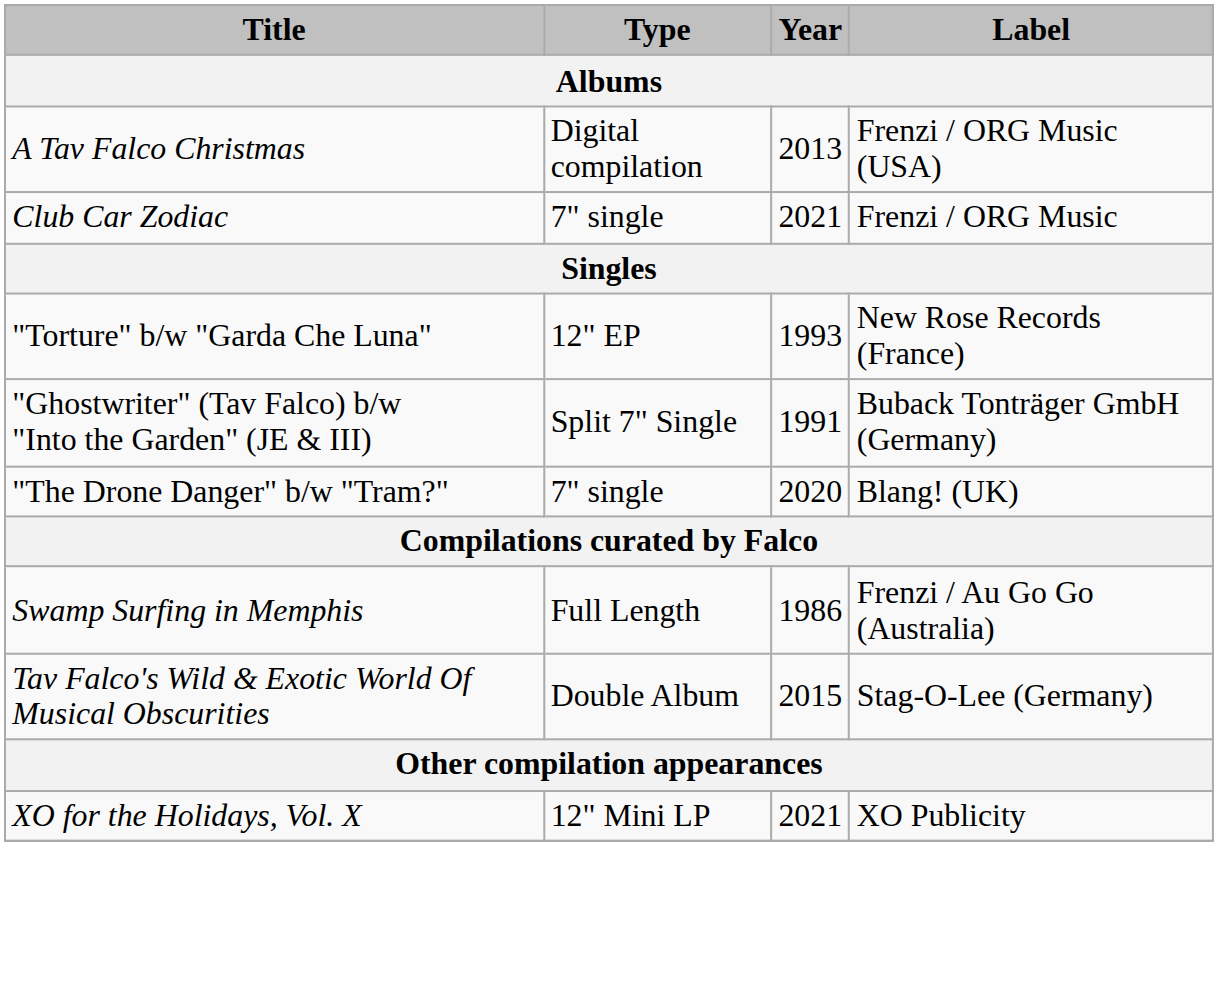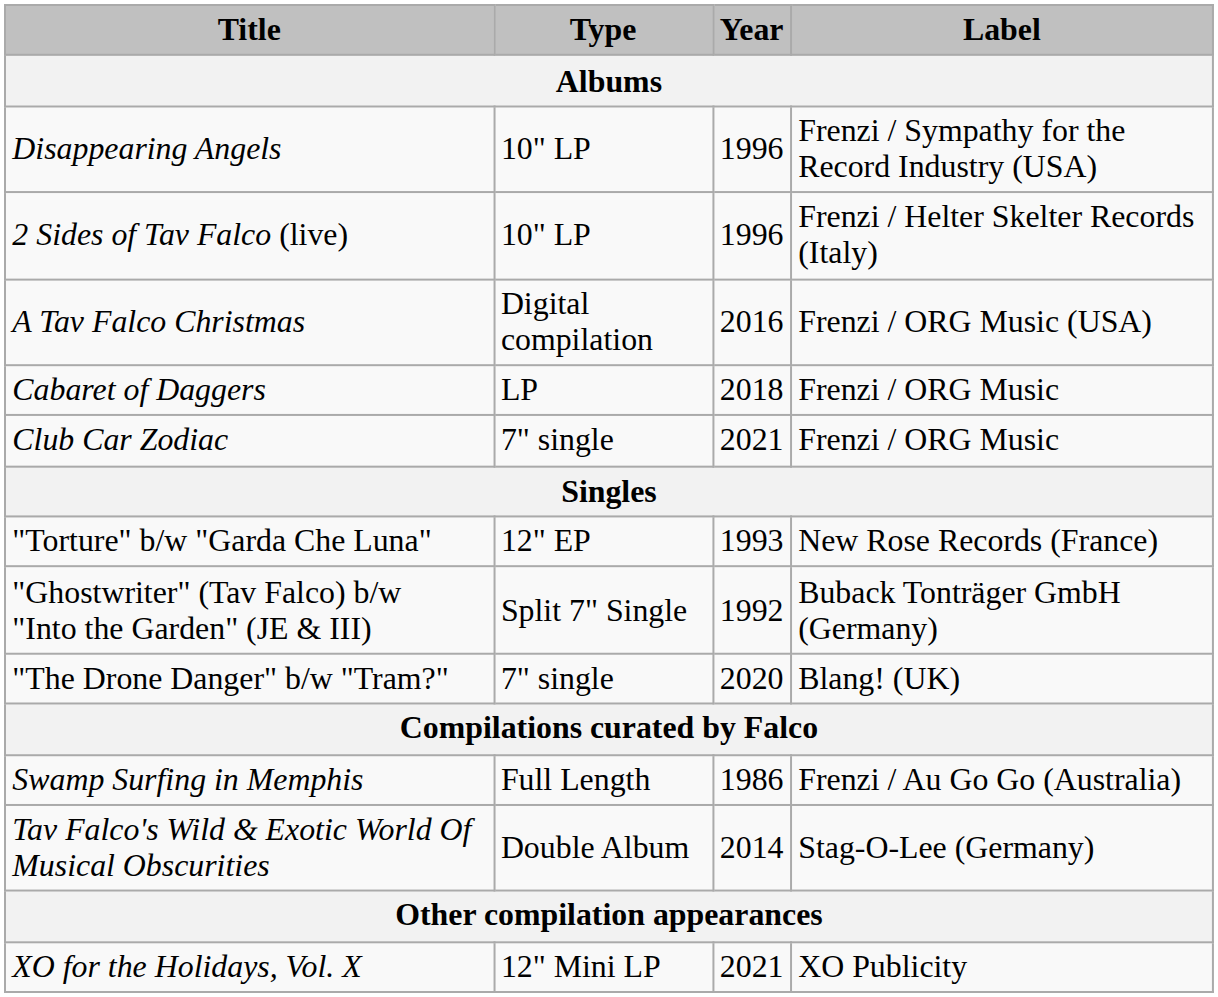 <table class="wikitable">
 <tr>
 <th style="background: silver">Title</th>
 <th style="background: silver">Type</th>
 <th style="background: silver">Year</th>
 <th style="background: silver">Label</th>
 </tr>
 <tr>
 <th colspan="4">Albums</th>
 </tr>
 <tr>
+<td><em>Disappearing Angels</em></td>
+<td>10" LP</td>
+<td>1996</td>
+<td>Frenzi / Sympathy for the Record Industry (USA)</td>
+</tr>
+<tr>
+<td><em>2 Sides of Tav Falco</em> <span>(live)</span></td>
+<td>10" LP</td>
+<td>1996</td>
+<td>Frenzi / Helter Skelter Records (Italy)</td>
+</tr>
+<tr>
 <td><em>A Tav Falco Christmas</em></td>
 <td>Digital compilation</td>
-<td>2013</td>
+<td>2016</td>
 <td>Frenzi / ORG Music (USA)</td>
+</tr>
+<tr>
+<td><em>Cabaret of Daggers</em></td>
+<td>LP</td>
+<td>2018</td>
+<td>Frenzi / ORG Music</td>
 </tr>
 <tr>
 <td><em>Club Car Zodiac</em></td>
 <td>7" single</td>
 <td>2021</td>
 <td>Frenzi / ORG Music</td>
 </tr>
 <tr>
 <th colspan="4">Singles</th>
 </tr>
 <tr>
 <td>"Torture" <span>b/w</span> "Garda Che Luna"</td>
 <td>12" EP</td>
 <td>1993</td>
 <td>New Rose Records (France)</td>
 </tr>
 <tr>
 <td>"Ghostwriter" <span>(Tav Falco) b/w</span><br><span>"Into the Garden"</span><span> (JE & III)</span></td>
 <td>Split 7" Single</td>
-<td>1991</td>
+<td>1992</td>
 <td>Buback Tonträger GmbH (Germany)</td>
 </tr>
 <tr>
 <td>"The Drone Danger" <span>b/w</span> "Tram?"</td>
 <td>7" single</td>
 <td>2020</td>
 <td>Blang! (UK)</td>
 </tr>
 <tr>
 <th colspan="4">Compilations curated by Falco</th>
 </tr>
 <tr>
 <td><em>Swamp Surfing in Memphis</em></td>
 <td>Full Length</td>
 <td>1986</td>
 <td>Frenzi / Au Go Go (Australia)</td>
 </tr>
 <tr>
 <td><em>Tav Falco's Wild & Exotic World Of Musical Obscurities</em></td>
 <td>Double Album</td>
-<td>2015</td>
+<td>2014</td>
 <td>Stag-O-Lee (Germany)</td>
 </tr>
 <tr>
 <th colspan="4">Other compilation appearances</th>
 </tr>
 <tr>
 <td><em>XO for the Holidays, Vol. X</em></td>
 <td>12" Mini LP</td>
 <td>2021</td>
 <td>XO Publicity</td>
 </tr>
 <tr>
 </tr>
 </table>
